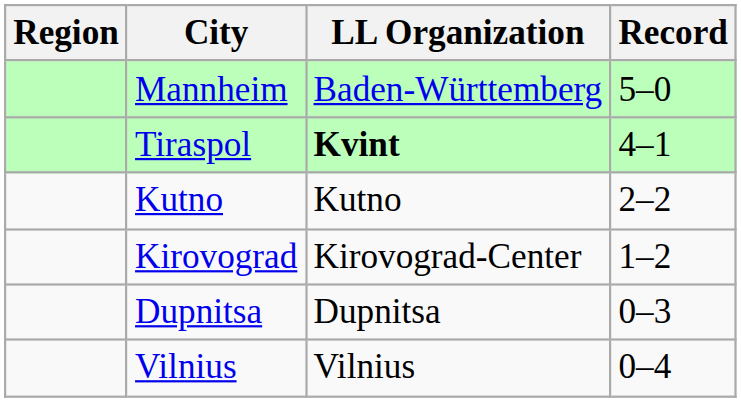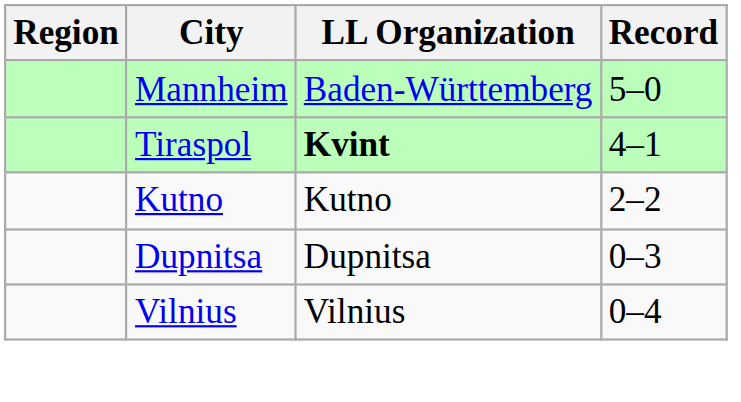 <table class="wikitable">
 <tr>
 <th>Region</th>
 <th>City</th>
 <th>LL Organization</th>
 <th>Record</th>
 </tr>
 <tr style="background:#bfb;">
 <td><strong></strong></td>
 <td><a href='#'>Mannheim</a></td>
 <td><a href='#'>Baden-Württemberg</a></td>
 <td>5–0</td>
 </tr>
 <tr style="background:#bfb;">
 <td><strong></strong></td>
 <td><a href='#'>Tiraspol</a></td>
 <td><strong>Kvint</strong></td>
 <td>4–1</td>
 </tr>
 <tr>
 <td><strong></strong></td>
 <td><a href='#'>Kutno</a></td>
 <td>Kutno</td>
 <td>2–2</td>
 </tr>
 <tr>
 <td><strong></strong></td>
-<td><a href='#'>Kirovograd</a></td>
-<td>Kirovograd-Center</td>
-<td>1–2</td>
-</tr>
-<tr>
-<td><strong></strong></td>
 <td><a href='#'>Dupnitsa</a></td>
 <td>Dupnitsa</td>
 <td>0–3</td>
 </tr>
 <tr>
 <td><strong></strong></td>
 <td><a href='#'>Vilnius</a></td>
 <td>Vilnius</td>
 <td>0–4</td>
 </tr>
 </table>
